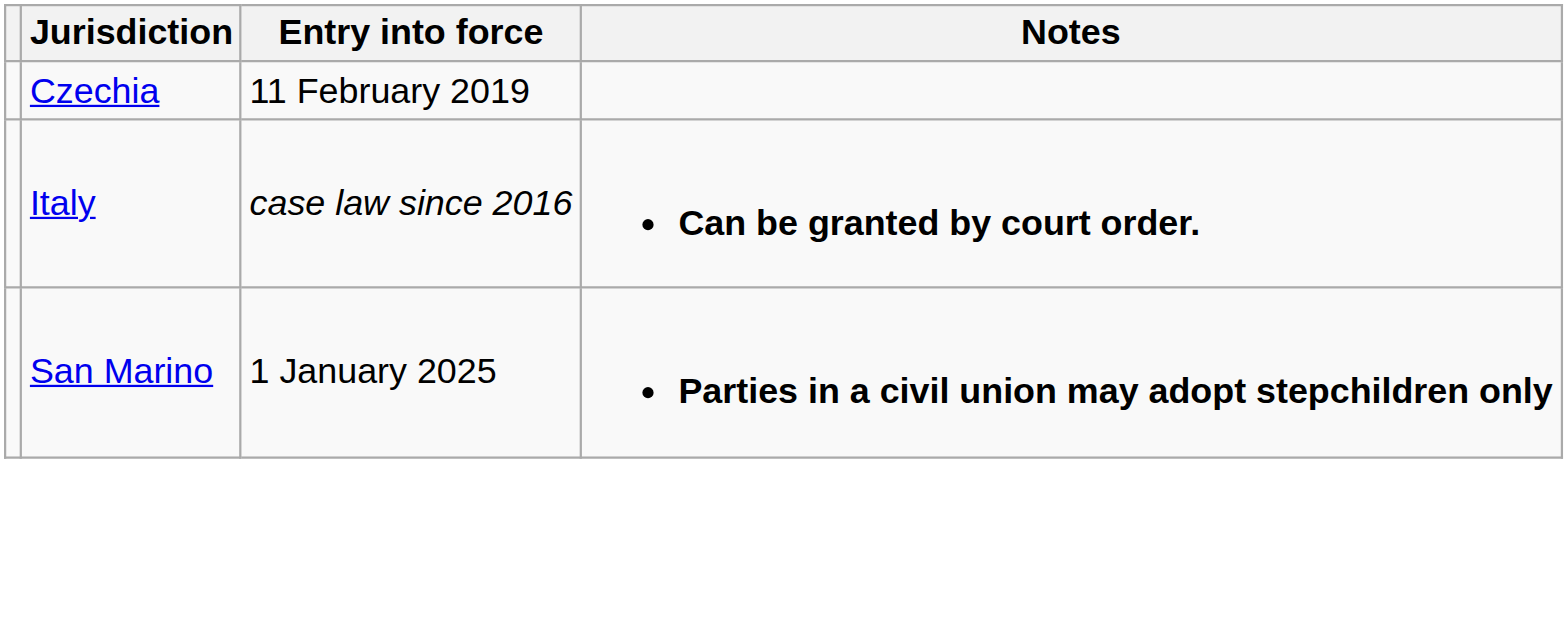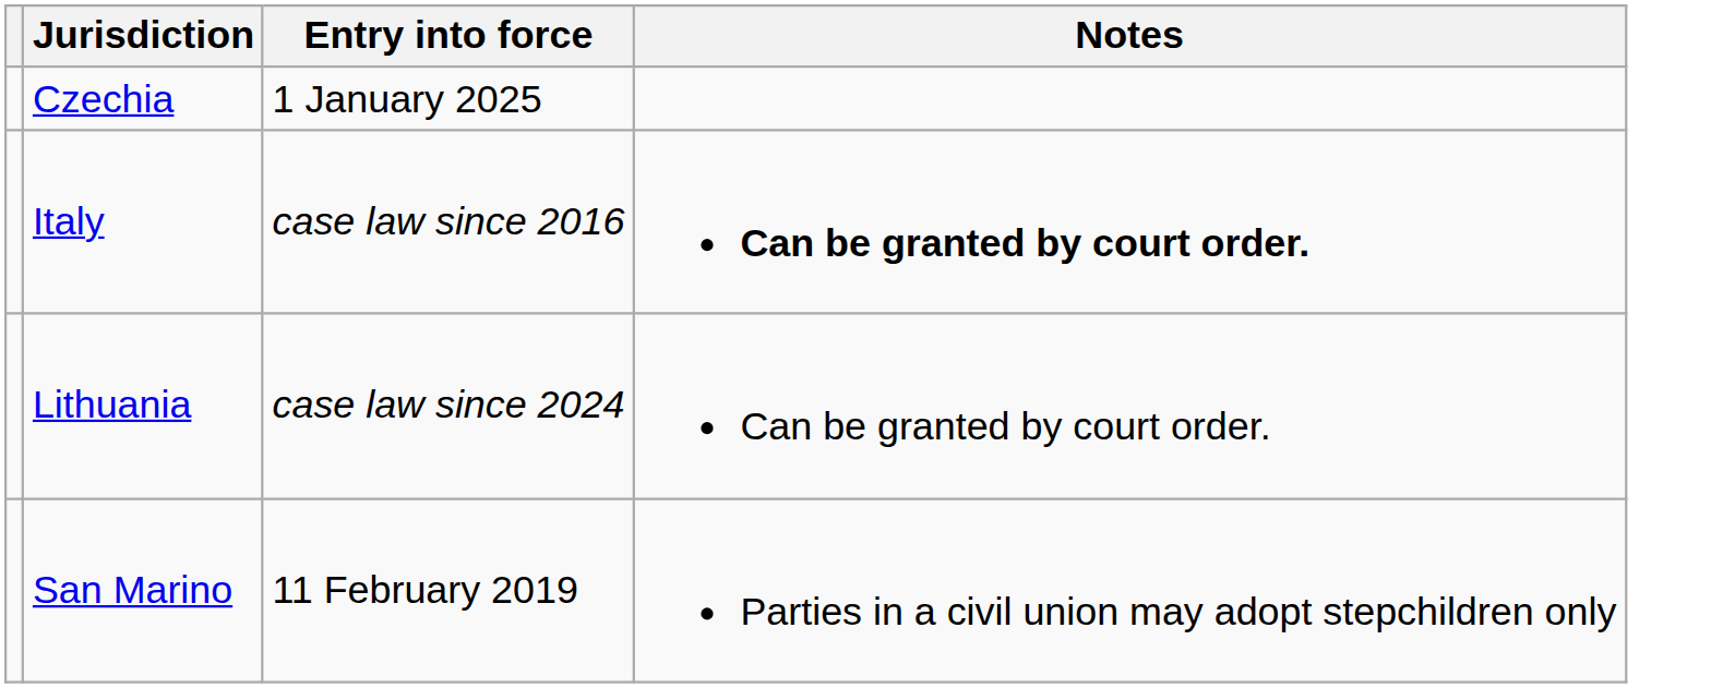 <table class="wikitable sortable" style="text-align:left;">
 <tr class="hintergrundfarbe6">
 <th class="unsortable"></th>
 <th class="sortable">Jurisdiction</th>
 <th>Entry into force</th>
 <th class="unsortable">Notes</th>
 </tr>
 <tr>
 <td></td>
 <td> <a href='#'>Czechia</a></td>
-<td>11 February 2019</td>
+<td>1 January 2025</td>
 <td></td>
 </tr>
 <tr>
 <td></td>
 <td> <a href='#'>Italy</a></td>
 <td><em>case law since 2016</em></td>
 <td><strong><br><ul><li>Can be granted by court order.</li></ul></strong></td>
 </tr>
 <tr>
 <td></td>
+<td> <a href='#'>Lithuania</a></td>
+<td><em>case law since 2024</em></td>
+<td><br><ul><li>Can be granted by court order.</li></ul></td>
+</tr>
+<tr>
+<td></td>
 <td> <a href='#'>San Marino</a></td>
-<td>1 January 2025</td>
-<td><strong><br><ul><li>Parties in a civil union may adopt stepchildren only</li></ul></strong></td>
+<td>11 February 2019</td>
+<td><br><ul><li>Parties in a civil union may adopt stepchildren only</li></ul></td>
 </tr>
 </table>
